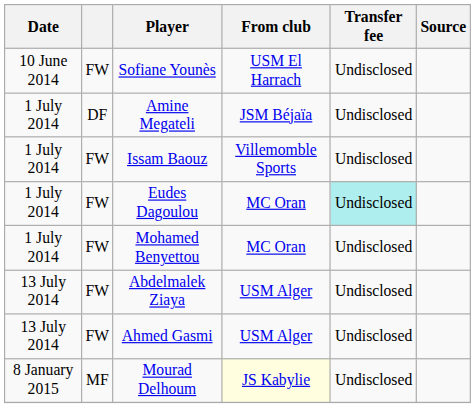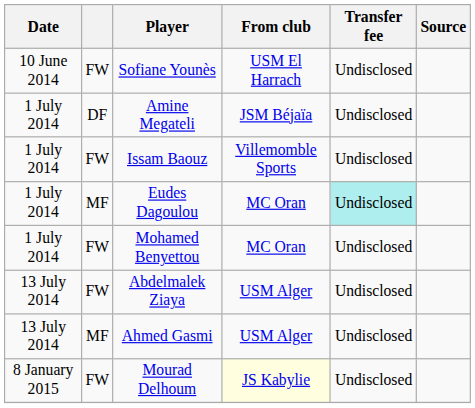 <table class="wikitable sortable" style="width:65%; text-align:center; font-size:85%; text-align:centre;">
 <tr>
 <th><strong>Date</strong></th>
 <th><strong></strong></th>
 <th><strong>Player</strong></th>
 <th><strong>From club</strong></th>
 <th><strong>Transfer fee</strong></th>
 <th><strong>Source</strong></th>
 </tr>
 <tr>
 <td>10 June 2014</td>
 <td>FW</td>
 <td> <a href='#'>Sofiane Younès</a></td>
 <td><a href='#'>USM El Harrach</a></td>
 <td>Undisclosed</td>
 <td></td>
 </tr>
 <tr>
 <td>1 July 2014</td>
 <td>DF</td>
 <td> <a href='#'>Amine Megateli</a></td>
 <td><a href='#'>JSM Béjaïa</a></td>
 <td>Undisclosed</td>
 <td></td>
 </tr>
 <tr>
 <td>1 July 2014</td>
 <td>FW</td>
 <td> <a href='#'>Issam Baouz</a></td>
 <td> <a href='#'>Villemomble Sports</a></td>
 <td>Undisclosed</td>
 <td></td>
 </tr>
 <tr>
 <td>1 July 2014</td>
-<td>FW</td>
+<td>MF</td>
 <td> <a href='#'>Eudes Dagoulou</a></td>
 <td><a href='#'>MC Oran</a></td>
 <td style="background: paleturquoise;">Undisclosed</td>
 <td></td>
 </tr>
 <tr>
 <td>1 July 2014</td>
 <td>FW</td>
 <td> <a href='#'>Mohamed Benyettou</a></td>
 <td><a href='#'>MC Oran</a></td>
 <td>Undisclosed</td>
 <td></td>
 </tr>
 <tr>
 <td>13 July 2014</td>
 <td>FW</td>
 <td> <a href='#'>Abdelmalek Ziaya</a></td>
 <td><a href='#'>USM Alger</a></td>
 <td>Undisclosed</td>
 <td></td>
 </tr>
 <tr>
 <td>13 July 2014</td>
-<td>FW</td>
+<td>MF</td>
 <td> <a href='#'>Ahmed Gasmi</a></td>
 <td><a href='#'>USM Alger</a></td>
 <td>Undisclosed</td>
 <td></td>
 </tr>
 <tr>
 <td>8 January 2015</td>
-<td>MF</td>
+<td>FW</td>
 <td> <a href='#'>Mourad Delhoum</a></td>
 <td style="background: lightyellow;"><a href='#'>JS Kabylie</a></td>
 <td>Undisclosed</td>
 <td></td>
 </tr>
 <tr>
 </tr>
 </table>
